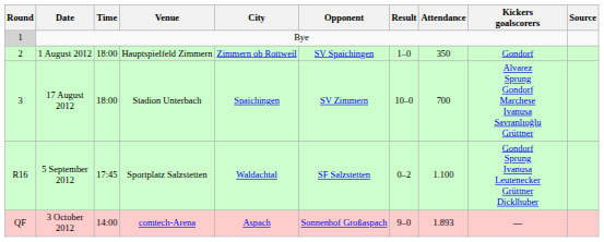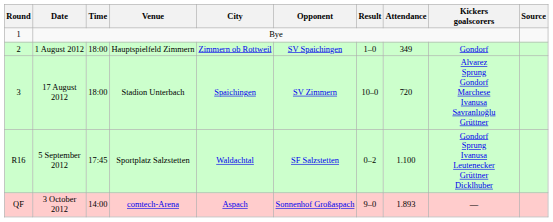 <table class="wikitable" Style="text-align: center;font-size:85%">
 <tr>
 <th>Round</th>
 <th style="width:80px">Date</th>
 <th>Time</th>
 <th>Venue</th>
 <th>City</th>
 <th>Opponent</th>
 <th>Result</th>
 <th>Attendance</th>
 <th style="width:140px">Kickers<br>goalscorers</th>
 <th>Source</th>
 </tr>
 <tr>
-<td style="background: lightgrey;">1</td>
+<td>1</td>
 <td colspan="8">Bye</td>
 <td></td>
 </tr>
 <tr style="background:#cfc;">
 <td>2</td>
 <td>1 August 2012</td>
 <td>18:00</td>
 <td>Hauptspielfeld Zimmern</td>
 <td><a href='#'>Zimmern ob Rottweil</a></td>
 <td><a href='#'>SV Spaichingen</a></td>
 <td>1–0</td>
-<td>350</td>
+<td>349</td>
 <td><a href='#'>Gondorf</a> </td>
 <td></td>
 </tr>
 <tr style="background:#cfc;">
 <td>3</td>
 <td>17 August 2012</td>
 <td>18:00</td>
 <td>Stadion Unterbach</td>
 <td><a href='#'>Spaichingen</a></td>
 <td><a href='#'>SV Zimmern</a></td>
 <td>10–0</td>
-<td>700</td>
+<td>720</td>
 <td><a href='#'>Alvarez</a>  <br> <a href='#'>Sprung</a>  <br> <a href='#'>Gondorf</a>  <br> <a href='#'>Marchese</a>  <br><a href='#'>Ivanusa</a>  <br> <a href='#'>Savranlıoğlu</a>  <br> <a href='#'>Grüttner</a> </td>
 <td></td>
 </tr>
 <tr style="background:#cfc;">
 <td>R16</td>
 <td>5 September 2012</td>
 <td>17:45</td>
 <td>Sportplatz Salzstetten</td>
 <td><a href='#'>Waldachtal</a></td>
 <td><a href='#'>SF Salzstetten</a></td>
 <td>0–2</td>
 <td>1.100</td>
 <td><a href='#'>Gondorf</a>  <br> <a href='#'>Sprung</a>  <br> <a href='#'>Ivanusa</a>  <br> <a href='#'>Leutenecker</a>  <br> <a href='#'>Grüttner</a>  <br> <a href='#'>Dicklhuber</a> </td>
 <td></td>
 </tr>
 <tr style="background:#fcc;">
 <td>QF</td>
 <td>3 October 2012</td>
 <td>14:00</td>
 <td><a href='#'>comtech-Arena</a></td>
 <td><a href='#'>Aspach</a></td>
 <td><a href='#'>Sonnenhof Großaspach</a></td>
 <td>9–0</td>
 <td>1.893</td>
 <td>—</td>
 <td></td>
 </tr>
 </table>
